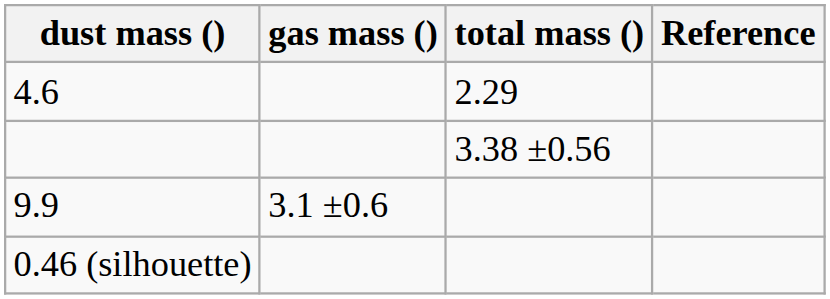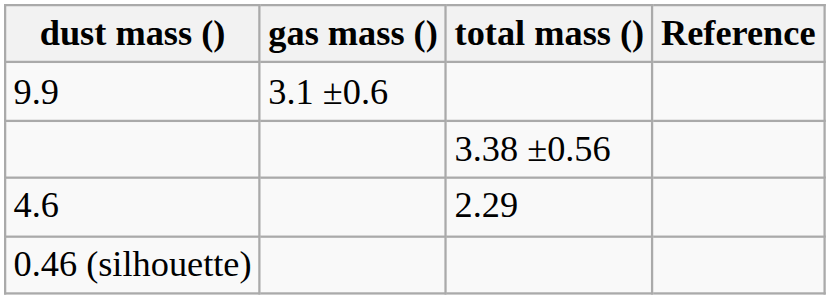 <table class="wikitable">
 <tr>
 <th>dust mass ()</th>
 <th>gas mass ()</th>
 <th>total mass ()</th>
 <th>Reference</th>
 </tr>
 <tr>
-<td>4.6</td>
+<td>9.9</td>
+<td>3.1 ±0.6</td>
 <td></td>
-<td>2.29</td>
 <td></td>
 </tr>
 <tr>
 <td></td>
 <td></td>
 <td>3.38 ±0.56</td>
 <td></td>
 </tr>
 <tr>
-<td>9.9</td>
-<td>3.1 ±0.6</td>
+<td>4.6</td>
 <td></td>
+<td>2.29</td>
 <td></td>
 </tr>
 <tr>
 <td>0.46 (silhouette)</td>
 <td></td>
 <td></td>
 <td></td>
 </tr>
 </table>
